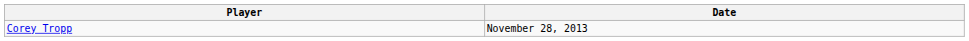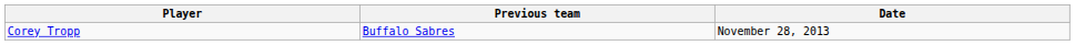 <table class="wikitable" style="width:100%;">
 <tr style="text-align:center; background:#ddd;">
 <th style="width:33%;">Player</th>
+<th style="width:33%;">Previous team</th>
 <th style="width:33%;">Date</th>
 </tr>
 <tr>
 <td><a href='#'>Corey Tropp</a></td>
+<td><a href='#'>Buffalo Sabres</a></td>
 <td>November 28, 2013</td>
 </tr>
 </table>
